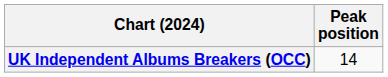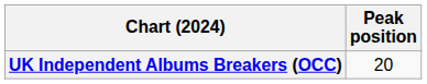 <table class="wikitable sortable plainrowheaders" style="text-align:center">
 <tr>
 <th scope="col">Chart (2024)</th>
 <th scope="col">Peak<br> position</th>
 </tr>
 <tr>
 <th scope="row"><a href='#'>UK Independent Albums Breakers</a> (<a href='#'>OCC</a>)</th>
-<td>14</td>
+<td>20</td>
 </tr>
 </table>
